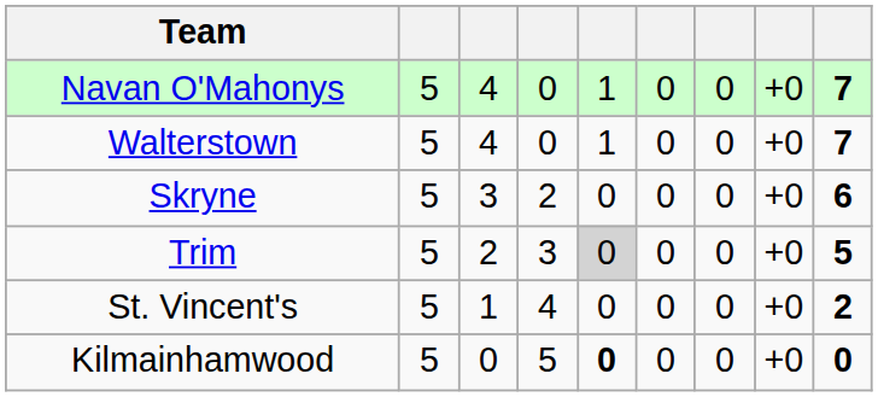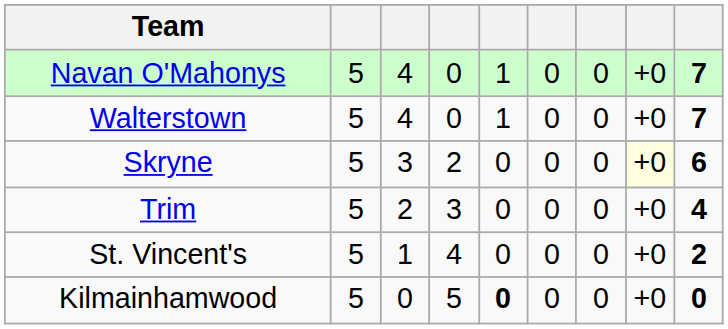 <table class="wikitable" style="text-align:center">
 <tr>
 <th style="width:175px;">Team</th>
 <th width="20"></th>
 <th width="20"></th>
 <th width="20"></th>
 <th width="20"></th>
 <th width="20"></th>
 <th width="20"></th>
 <th width="20"></th>
 <th width="20"></th>
 </tr>
 <tr style="background:#cfc;">
 <td><a href='#'>Navan O'Mahonys</a></td>
 <td>5</td>
 <td>4</td>
 <td>0</td>
 <td>1</td>
 <td>0</td>
 <td>0</td>
 <td>+0</td>
 <td><strong>7</strong></td>
 </tr>
 <tr>
 <td><a href='#'>Walterstown</a></td>
 <td>5</td>
 <td>4</td>
 <td>0</td>
 <td>1</td>
 <td>0</td>
 <td>0</td>
 <td>+0</td>
 <td><strong>7</strong></td>
 </tr>
 <tr>
 <td><a href='#'>Skryne</a></td>
 <td>5</td>
 <td>3</td>
 <td>2</td>
 <td>0</td>
 <td>0</td>
 <td>0</td>
-<td>+0</td>
+<td style="background: lightyellow;">+0</td>
 <td><strong>6</strong></td>
 </tr>
 <tr>
 <td><a href='#'>Trim</a></td>
 <td>5</td>
 <td>2</td>
 <td>3</td>
-<td style="background: lightgrey;">0</td>
+<td>0</td>
 <td>0</td>
 <td>0</td>
 <td>+0</td>
-<td><strong>5</strong></td>
+<td><strong>4</strong></td>
 </tr>
 <tr>
 <td>St. Vincent's</td>
 <td>5</td>
 <td>1</td>
 <td>4</td>
 <td>0</td>
 <td>0</td>
 <td>0</td>
 <td>+0</td>
 <td><strong>2</strong></td>
 </tr>
 <tr>
 <td>Kilmainhamwood</td>
 <td>5</td>
 <td>0</td>
 <td>5</td>
 <td><strong>0</strong></td>
 <td>0</td>
 <td>0</td>
 <td>+0</td>
 <td><strong>0</strong></td>
 </tr>
 </table>
